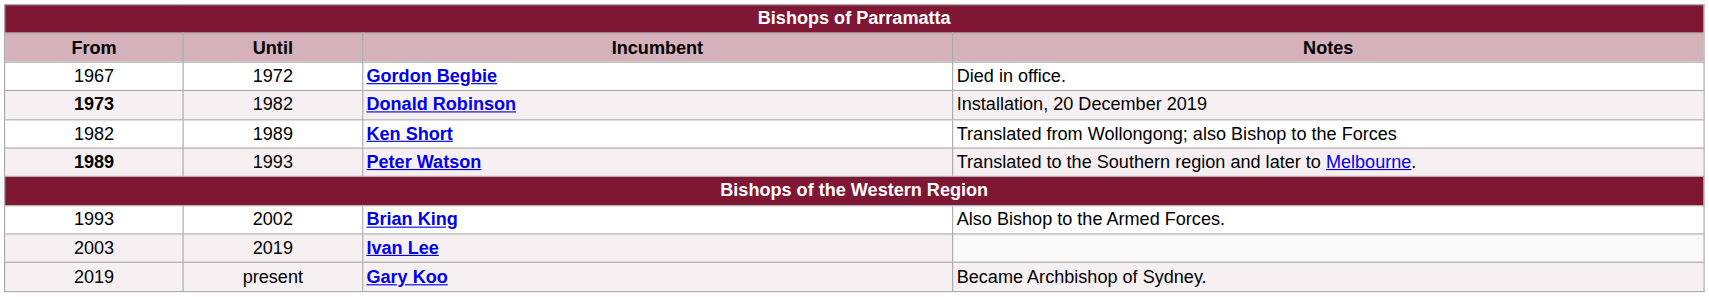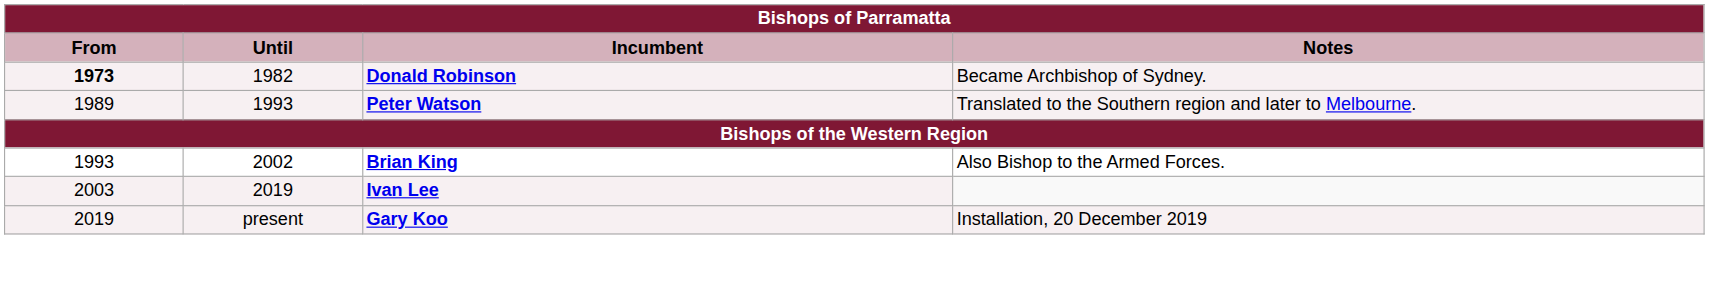 <table class="wikitable" style="width: 95%;">
 <tr>
 <th colspan="4" style="background-color: #7F1734; color: white;">Bishops of Parramatta</th>
 </tr>
 <tr>
 <th style="background-color: #D4B1BB; width: 10%;">From</th>
 <th style="background-color: #D4B1BB; width: 10%;">Until</th>
 <th style="background-color: #D4B1BB; width: 33%;">Incumbent</th>
 <th style="background-color: #D4B1BB; width: 42%;">Notes</th>
 </tr>
-<tr valign="top" style="background-color: white;">
-<td style="text-align: center;">1967</td>
-<td style="text-align: center;">1972</td>
-<td><strong><a href='#'>Gordon Begbie</a></strong></td>
-<td>Died in office.</td>
-</tr>
 <tr valign="top" style="background-color: #F7F0F2;">
 <td style="text-align: center;"><strong>1973</strong></td>
 <td style="text-align: center;">1982</td>
 <td><strong><a href='#'>Donald Robinson</a></strong></td>
-<td>Installation, 20 December 2019</td>
-</tr>
-<tr valign="top" style="background-color: white;">
-<td style="text-align: center;">1982</td>
-<td style="text-align: center;">1989</td>
-<td><strong><a href='#'>Ken Short</a></strong></td>
-<td>Translated from Wollongong; also Bishop to the Forces</td>
+<td>Became Archbishop of Sydney.</td>
 </tr>
 <tr valign="top" style="background-color: #F7F0F2;">
-<td style="text-align: center;"><strong>1989</strong></td>
+<td style="text-align: center;">1989</td>
 <td style="text-align: center;">1993</td>
 <td><strong><a href='#'>Peter Watson</a></strong></td>
 <td>Translated to the Southern region and later to <a href='#'>Melbourne</a>.</td>
 </tr>
 <tr>
 <th colspan="4" style="background-color: #7F1734; color: white;">Bishops of the Western Region</th>
 </tr>
 <tr valign="top" style="background-color: white;">
 <td style="text-align: center;">1993</td>
 <td style="text-align: center;">2002</td>
 <td><strong><a href='#'>Brian King</a></strong></td>
 <td>Also Bishop to the Armed Forces.</td>
 </tr>
 <tr valign="top" style="background-color: #F7F0F2;">
 <td style="text-align: center;">2003</td>
 <td style="text-align: center;">2019</td>
 <td><strong><a href='#'>Ivan Lee</a></strong></td>
 </tr>
 <tr valign="top" style="background-color: #F7F0F2;">
 <td style="text-align: center;">2019</td>
 <td style="text-align: center;">present</td>
 <td><strong><a href='#'>Gary Koo</a></strong></td>
-<td>Became Archbishop of Sydney.</td>
+<td>Installation, 20 December 2019</td>
 </tr>
 </table>
